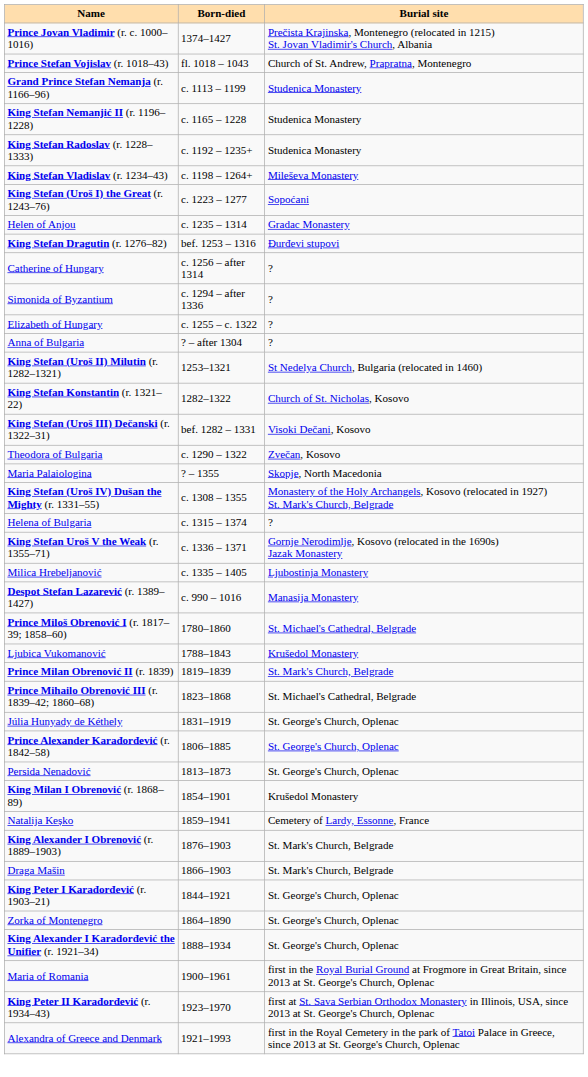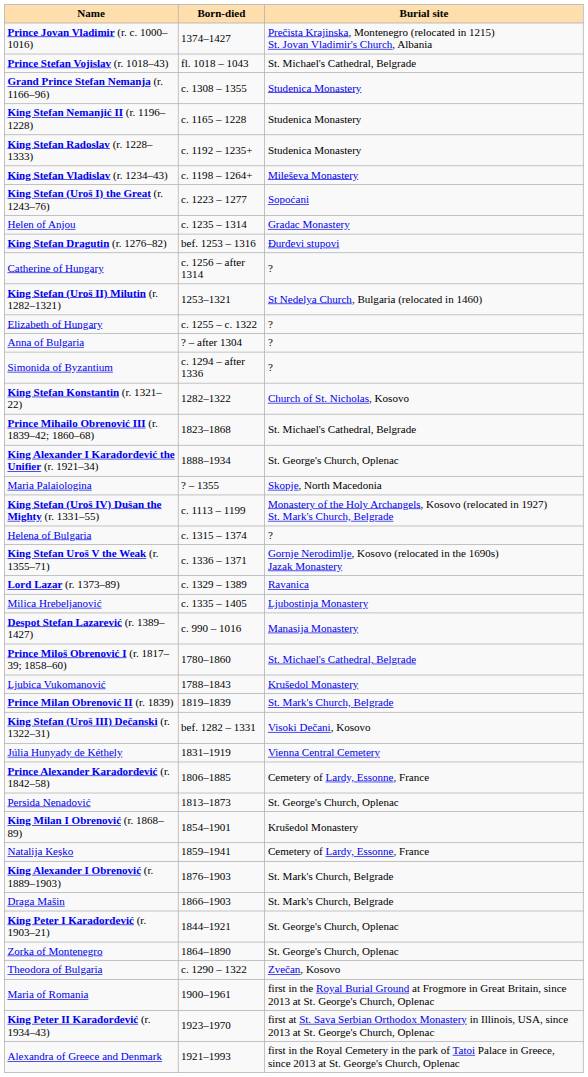 <table width = "95%" border = 1 border="1" cellpadding="4" cellspacing="0" style="margin: 0.5em 1em 0.5em 0; background: #f9f9f9; border: 1px #aaa solid; border-collapse: collapse;">
 <tr>
 <th width="30%" bgcolor="#ffdead">Name</th>
 <th width="15%" bgcolor="#ffdead">Born-died</th>
 <th width="85%" bgcolor="#ffdead">Burial site</th>
 </tr>
 <tr>
 <td><strong><a href='#'>Prince Jovan Vladimir</a></strong> (r. c. 1000–1016)</td>
 <td>1374–1427</td>
 <td><a href='#'>Prečista Krajinska</a>, Montenegro (relocated in 1215)<br><a href='#'>St. Jovan Vladimir's Church</a>, Albania</td>
 </tr>
 <tr>
 <td><strong><a href='#'>Prince Stefan Vojislav</a></strong> (r. 1018–43)</td>
 <td>fl. 1018 – 1043</td>
-<td>Church of St. Andrew, <a href='#'>Prapratna</a>, Montenegro</td>
+<td>St. Michael's Cathedral, Belgrade</td>
 </tr>
 <tr>
 <td><strong><a href='#'>Grand Prince Stefan Nemanja</a></strong> (r. 1166–96)</td>
-<td>c. 1113 – 1199</td>
+<td>c. 1308 – 1355</td>
 <td><a href='#'>Studenica Monastery</a></td>
 </tr>
 <tr>
 <td><strong><a href='#'>King Stefan Nemanjić II</a></strong> (r. 1196–1228)</td>
 <td>c. 1165 – 1228</td>
 <td>Studenica Monastery</td>
 </tr>
 <tr>
 <td><strong><a href='#'>King Stefan Radoslav</a></strong> (r. 1228–1333)</td>
 <td>c. 1192 – 1235+</td>
 <td>Studenica Monastery</td>
 </tr>
 <tr>
 <td><strong><a href='#'>King Stefan Vladislav</a></strong> (r. 1234–43)</td>
 <td>c. 1198 – 1264+</td>
 <td><a href='#'>Mileševa Monastery</a></td>
 </tr>
 <tr>
 <td><strong><a href='#'>King Stefan (Uroš I) the Great</a></strong> (r. 1243–76)</td>
 <td>c. 1223 – 1277</td>
 <td><a href='#'>Sopoćani</a></td>
 </tr>
 <tr>
 <td><a href='#'>Helen of Anjou</a></td>
 <td>c. 1235 – 1314</td>
 <td><a href='#'>Gradac Monastery</a></td>
 </tr>
 <tr>
 <td><strong><a href='#'>King Stefan Dragutin</a></strong> (r. 1276–82)</td>
 <td>bef. 1253 – 1316</td>
 <td><a href='#'>Đurđevi stupovi</a></td>
 </tr>
 <tr>
 <td><a href='#'>Catherine of Hungary</a></td>
 <td>c. 1256 – after 1314</td>
 <td>?</td>
 </tr>
 <tr>
-<td><a href='#'>Simonida of Byzantium</a></td>
-<td>c. 1294 – after 1336</td>
-<td>?</td>
+<td><strong><a href='#'>King Stefan (Uroš II) Milutin</a></strong> (r. 1282–1321)</td>
+<td>1253–1321</td>
+<td><a href='#'>St Nedelya Church</a>, Bulgaria (relocated in 1460)</td>
 </tr>
 <tr>
 <td><a href='#'>Elizabeth of Hungary</a></td>
 <td>c. 1255 – c. 1322</td>
 <td>?</td>
 </tr>
 <tr>
 <td><a href='#'>Anna of Bulgaria</a></td>
 <td>? – after 1304</td>
 <td>?</td>
 </tr>
 <tr>
-<td><strong><a href='#'>King Stefan (Uroš II) Milutin</a></strong> (r. 1282–1321)</td>
-<td>1253–1321</td>
-<td><a href='#'>St Nedelya Church</a>, Bulgaria (relocated in 1460)</td>
+<td><a href='#'>Simonida of Byzantium</a></td>
+<td>c. 1294 – after 1336</td>
+<td>?</td>
 </tr>
 <tr>
 <td><strong><a href='#'>King Stefan Konstantin</a></strong> (r. 1321–22)</td>
 <td>1282–1322</td>
 <td><a href='#'>Church of St. Nicholas</a>, Kosovo</td>
 </tr>
 <tr>
-<td><strong><a href='#'>King Stefan (Uroš III) Dečanski</a></strong> (r. 1322–31)</td>
-<td>bef. 1282 – 1331</td>
-<td><a href='#'>Visoki Dečani</a>, Kosovo</td>
+<td><strong><a href='#'>Prince Mihailo Obrenović III</a></strong> (r. 1839–42; 1860–68)</td>
+<td>1823–1868</td>
+<td>St. Michael's Cathedral, Belgrade</td>
 </tr>
 <tr>
-<td><a href='#'>Theodora of Bulgaria</a></td>
-<td>c. 1290 – 1322</td>
-<td><a href='#'>Zvečan</a>, Kosovo</td>
+<td><strong><a href='#'>King Alexander I Karađorđević the Unifier</a></strong> (r. 1921–34)</td>
+<td>1888–1934</td>
+<td>St. George's Church, Oplenac</td>
 </tr>
 <tr>
 <td><a href='#'>Maria Palaiologina</a></td>
 <td>? – 1355</td>
 <td><a href='#'>Skopje</a>, North Macedonia</td>
 </tr>
 <tr>
 <td><strong><a href='#'>King Stefan (Uroš IV) Dušan the Mighty</a></strong> (r. 1331–55)</td>
-<td>c. 1308 – 1355</td>
+<td>c. 1113 – 1199</td>
 <td><a href='#'>Monastery of the Holy Archangels</a>, Kosovo (relocated in 1927)<br><a href='#'>St. Mark's Church, Belgrade</a></td>
 </tr>
 <tr>
 <td><a href='#'>Helena of Bulgaria</a></td>
 <td>c. 1315 – 1374</td>
 <td>?</td>
 </tr>
 <tr>
 <td><strong><a href='#'>King Stefan Uroš V the Weak</a></strong> (r. 1355–71)</td>
 <td>c. 1336 – 1371</td>
 <td><a href='#'>Gornje Nerodimlje</a>, Kosovo (relocated in the 1690s)<br><a href='#'>Jazak Monastery</a></td>
+</tr>
+<tr>
+<td><strong><a href='#'>Lord Lazar</a></strong> (r. 1373–89)</td>
+<td>c. 1329 – 1389</td>
+<td><a href='#'>Ravanica</a></td>
 </tr>
 <tr>
 <td><a href='#'>Milica Hrebeljanović</a></td>
 <td>c. 1335 – 1405</td>
 <td><a href='#'>Ljubostinja Monastery</a></td>
 </tr>
 <tr>
 <td><strong><a href='#'>Despot Stefan Lazarević</a></strong> (r. 1389–1427)</td>
 <td>c. 990 – 1016</td>
 <td><a href='#'>Manasija Monastery</a></td>
 </tr>
 <tr>
 <td><strong><a href='#'>Prince Miloš Obrenović I</a></strong> (r. 1817–39; 1858–60)</td>
 <td>1780–1860</td>
 <td><a href='#'>St. Michael's Cathedral, Belgrade</a></td>
 </tr>
 <tr>
 <td><a href='#'>Ljubica Vukomanović</a></td>
 <td>1788–1843</td>
 <td><a href='#'>Krušedol Monastery</a></td>
 </tr>
 <tr>
 <td><strong><a href='#'>Prince Milan Obrenović II</a></strong> (r. 1839)</td>
 <td>1819–1839</td>
 <td><a href='#'>St. Mark's Church, Belgrade</a></td>
 </tr>
 <tr>
-<td><strong><a href='#'>Prince Mihailo Obrenović III</a></strong> (r. 1839–42; 1860–68)</td>
-<td>1823–1868</td>
-<td>St. Michael's Cathedral, Belgrade</td>
+<td><strong><a href='#'>King Stefan (Uroš III) Dečanski</a></strong> (r. 1322–31)</td>
+<td>bef. 1282 – 1331</td>
+<td><a href='#'>Visoki Dečani</a>, Kosovo</td>
 </tr>
 <tr>
 <td><a href='#'>Júlia Hunyady de Kéthely</a></td>
 <td>1831–1919</td>
-<td>St. George's Church, Oplenac</td>
+<td><a href='#'>Vienna Central Cemetery</a></td>
 </tr>
 <tr>
 <td><strong><a href='#'>Prince Alexander Karađorđević</a></strong> (r. 1842–58)</td>
 <td>1806–1885</td>
-<td><a href='#'>St. George's Church, Oplenac</a></td>
+<td>Cemetery of <a href='#'>Lardy, Essonne</a>, France</td>
 </tr>
 <tr>
 <td><a href='#'>Persida Nenadović</a></td>
 <td>1813–1873</td>
 <td>St. George's Church, Oplenac</td>
 </tr>
 <tr>
 <td><strong><a href='#'>King Milan I Obrenović</a></strong> (r. 1868–89)</td>
 <td>1854–1901</td>
 <td>Krušedol Monastery</td>
 </tr>
 <tr>
 <td><a href='#'>Natalija Keșko</a></td>
 <td>1859–1941</td>
 <td>Cemetery of <a href='#'>Lardy, Essonne</a>, France</td>
 </tr>
 <tr>
 <td><strong><a href='#'>King Alexander I Obrenović</a></strong> (r. 1889–1903)</td>
 <td>1876–1903</td>
 <td>St. Mark's Church, Belgrade</td>
 </tr>
 <tr>
 <td><a href='#'>Draga Mašin</a></td>
 <td>1866–1903</td>
 <td>St. Mark's Church, Belgrade</td>
 </tr>
 <tr>
 <td><strong><a href='#'>King Peter I Karađorđević</a></strong> (r. 1903–21)</td>
 <td>1844–1921</td>
 <td>St. George's Church, Oplenac</td>
 </tr>
 <tr>
 <td><a href='#'>Zorka of Montenegro</a></td>
 <td>1864–1890</td>
 <td>St. George's Church, Oplenac</td>
 </tr>
 <tr>
-<td><strong><a href='#'>King Alexander I Karađorđević the Unifier</a></strong> (r. 1921–34)</td>
-<td>1888–1934</td>
-<td>St. George's Church, Oplenac</td>
+<td><a href='#'>Theodora of Bulgaria</a></td>
+<td>c. 1290 – 1322</td>
+<td><a href='#'>Zvečan</a>, Kosovo</td>
 </tr>
 <tr>
 <td><a href='#'>Maria of Romania</a></td>
 <td>1900–1961</td>
 <td>first in the <a href='#'>Royal Burial Ground</a> at Frogmore in Great Britain, since 2013 at St. George's Church, Oplenac</td>
 </tr>
 <tr>
 <td><strong><a href='#'>King Peter II Karađorđević</a></strong> (r. 1934–43)</td>
 <td>1923–1970</td>
 <td>first at <a href='#'>St. Sava Serbian Orthodox Monastery</a> in Illinois, USA, since 2013 at St. George's Church, Oplenac</td>
 </tr>
 <tr>
 <td><a href='#'>Alexandra of Greece and Denmark</a></td>
 <td>1921–1993</td>
 <td>first in the Royal Cemetery in the park of <a href='#'>Tatoi</a> Palace in Greece, since 2013 at St. George's Church, Oplenac</td>
 </tr>
 </table>
